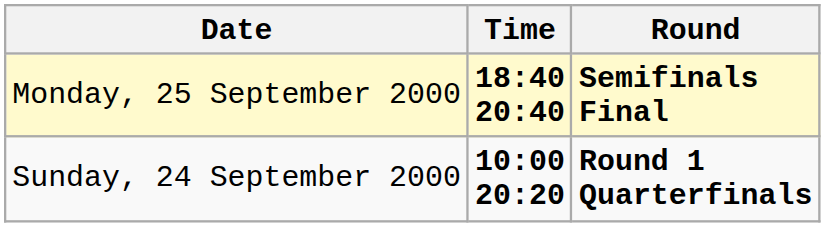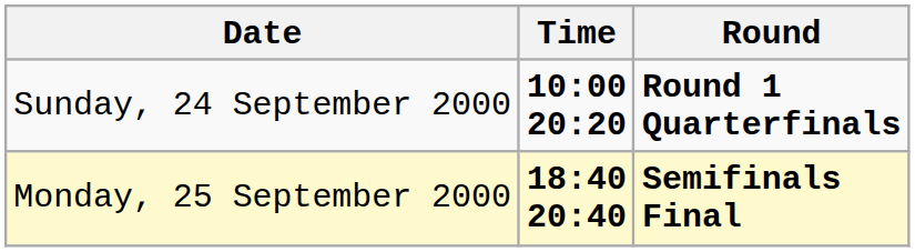 <table class="wikitable">
 <tr>
 <th>Date</th>
 <th>Time</th>
 <th>Round</th>
 </tr>
+<tr>
+<td>Sunday, 24 September 2000</td>
+<td><strong>10:00</strong><br><strong>20:20</strong></td>
+<td><strong>Round 1</strong><br><strong>Quarterfinals</strong></td>
+</tr>
 <tr style=background:lemonchiffon>
 <td>Monday, 25 September 2000</td>
 <td><strong>18:40</strong><br><strong>20:40</strong></td>
 <td><strong>Semifinals</strong><br><strong>Final</strong></td>
 </tr>
-<tr>
-<td>Sunday, 24 September 2000</td>
-<td><strong>10:00</strong><br><strong>20:20</strong></td>
-<td><strong>Round 1</strong><br><strong>Quarterfinals</strong></td>
-</tr>
 </table>
